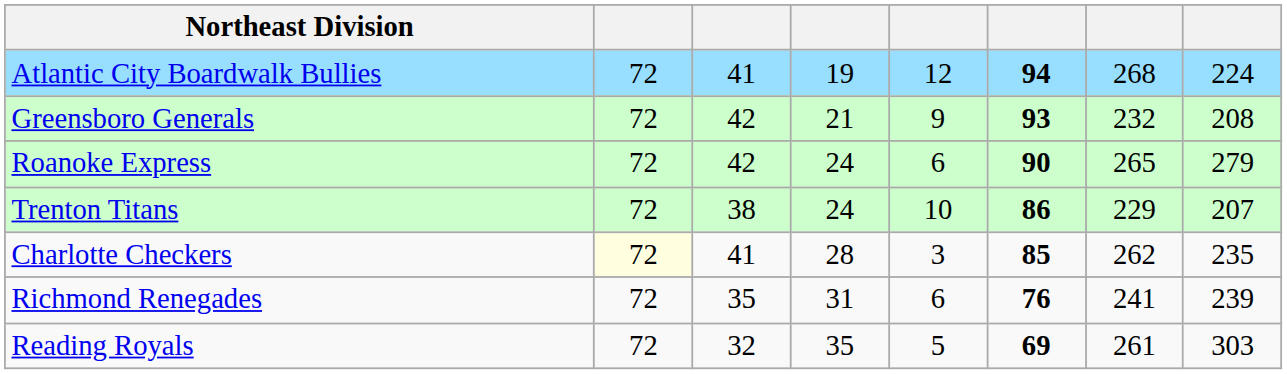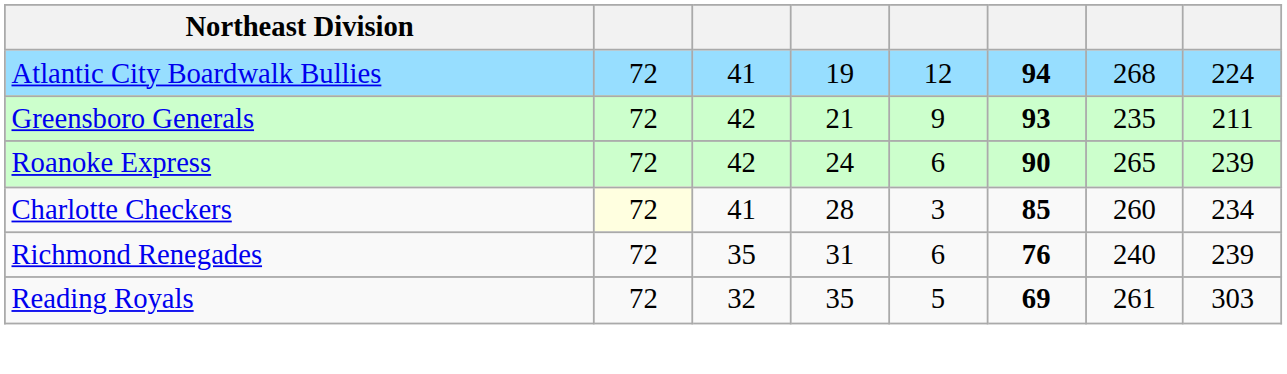 <table class="wikitable sortable" style="text-align:center">
 <tr>
 <th style="width:30%;" class="unsortable">Northeast Division</th>
 <th style="width:5%;"></th>
 <th style="width:5%;"></th>
 <th style="width:5%;"></th>
 <th style="width:5%;"></th>
 <th style="width:5%;"></th>
 <th style="width:5%;"></th>
 <th style="width:5%;"></th>
 </tr>
 <tr bgcolor="#97DEFF">
 <td align=left><a href='#'>Atlantic City Boardwalk Bullies</a></td>
 <td>72</td>
 <td>41</td>
 <td>19</td>
 <td>12</td>
 <td><strong>94</strong></td>
 <td>268</td>
 <td>224</td>
 </tr>
 <tr bgcolor="#ccffcc">
 <td align=left><a href='#'>Greensboro Generals</a></td>
 <td>72</td>
 <td>42</td>
 <td>21</td>
 <td>9</td>
 <td><strong>93</strong></td>
-<td>232</td>
-<td>208</td>
+<td>235</td>
+<td>211</td>
 </tr>
 <tr bgcolor="#ccffcc">
 <td align=left><a href='#'>Roanoke Express</a></td>
 <td>72</td>
 <td>42</td>
 <td>24</td>
 <td>6</td>
 <td><strong>90</strong></td>
 <td>265</td>
-<td>279</td>
-</tr>
-<tr bgcolor="#ccffcc">
-<td align=left><a href='#'>Trenton Titans</a></td>
-<td>72</td>
-<td>38</td>
-<td>24</td>
-<td>10</td>
-<td><strong>86</strong></td>
-<td>229</td>
-<td>207</td>
+<td>239</td>
 </tr>
 <tr>
 <td align=left><a href='#'>Charlotte Checkers</a></td>
 <td style="background: lightyellow;">72</td>
 <td>41</td>
 <td>28</td>
 <td>3</td>
 <td><strong>85</strong></td>
-<td>262</td>
-<td>235</td>
+<td>260</td>
+<td>234</td>
 </tr>
 <tr>
 <td align=left><a href='#'>Richmond Renegades</a></td>
 <td>72</td>
 <td>35</td>
 <td>31</td>
 <td>6</td>
 <td><strong>76</strong></td>
-<td>241</td>
+<td>240</td>
 <td>239</td>
 </tr>
 <tr>
 <td align=left><a href='#'>Reading Royals</a></td>
 <td>72</td>
 <td>32</td>
 <td>35</td>
 <td>5</td>
 <td><strong>69</strong></td>
 <td>261</td>
 <td>303</td>
 </tr>
 </table>
